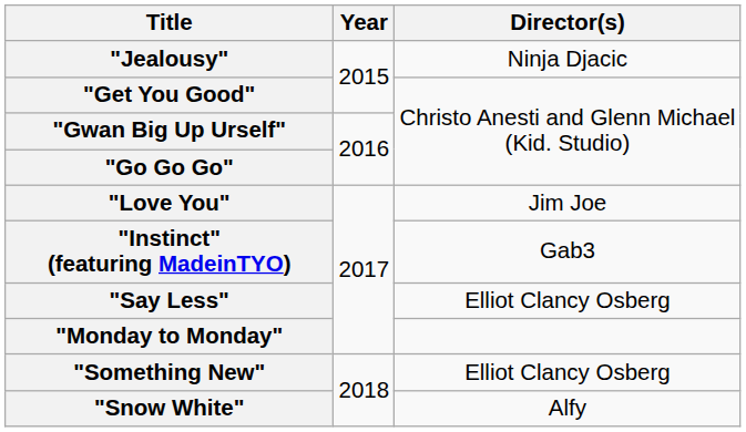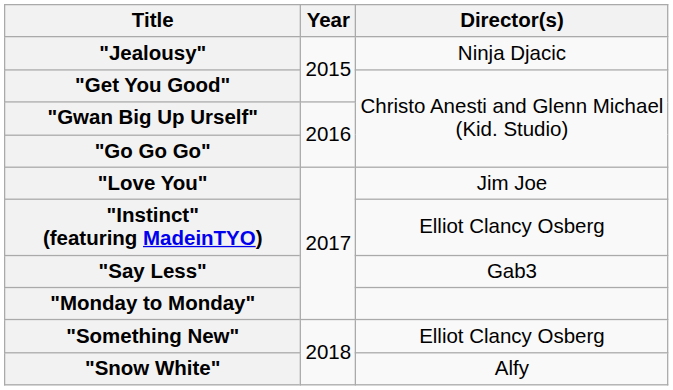 <table class="wikitable plainrowheaders" style="text-align:center;">
 <tr>
 <th scope="col" style="width:14em;">Title</th>
 <th scope="col" style="width:1em;">Year</th>
 <th scope="col">Director(s)</th>
 </tr>
 <tr>
 <th scope="row">"Jealousy"</th>
 <td rowspan="2">2015</td>
 <td>Ninja Djacic</td>
 </tr>
 <tr>
 <th scope="row">"Get You Good"</th>
 <td rowspan="3">Christo Anesti and Glenn Michael <br>(Kid. Studio)</td>
 </tr>
 <tr>
 <th scope="row">"Gwan Big Up Urself"</th>
 <td rowspan="2">2016</td>
 </tr>
 <tr>
 <th scope="row">"Go Go Go"</th>
 </tr>
 <tr>
 <th scope="row">"Love You"</th>
 <td rowspan="4">2017</td>
 <td>Jim Joe</td>
 </tr>
 <tr>
 <th scope="row">"Instinct"<br><span>(featuring <a href='#'>MadeinTYO</a>)</span></th>
-<td>Gab3</td>
+<td>Elliot Clancy Osberg</td>
 </tr>
 <tr>
 <th scope="row">"Say Less"</th>
-<td>Elliot Clancy Osberg</td>
+<td>Gab3</td>
 </tr>
 <tr>
 <th scope="row">"Monday to Monday"</th>
 <td></td>
 </tr>
 <tr>
 <th scope="row">"Something New"</th>
 <td rowspan="2">2018</td>
 <td>Elliot Clancy Osberg</td>
 </tr>
 <tr>
 <th scope="row">"Snow White"</th>
 <td>Alfy</td>
 </tr>
 </table>
